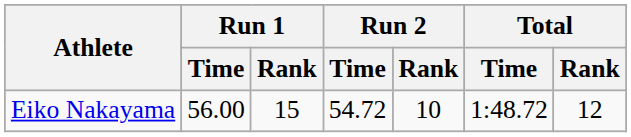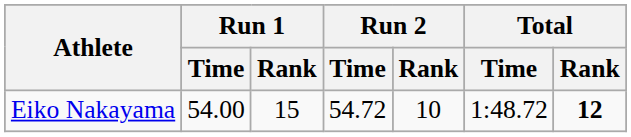 <table class="wikitable"  border="1" style="font-size:90%">
 <tr>
 <th rowspan="2">Athlete</th>
 <th colspan="2">Run 1</th>
 <th colspan="2">Run 2</th>
 <th colspan="2">Total</th>
 </tr>
 <tr>
 <th>Time</th>
 <th>Rank</th>
 <th>Time</th>
 <th>Rank</th>
 <th>Time</th>
 <th>Rank</th>
 </tr>
 <tr>
 <td><a href='#'>Eiko Nakayama</a></td>
-<td align="center">56.00</td>
+<td align="center">54.00</td>
 <td align="center">15</td>
 <td align="center">54.72</td>
 <td align="center">10</td>
 <td align="center">1:48.72</td>
-<td align="center">12</td>
+<td align="center"><strong>12</strong></td>
 </tr>
 </table>
